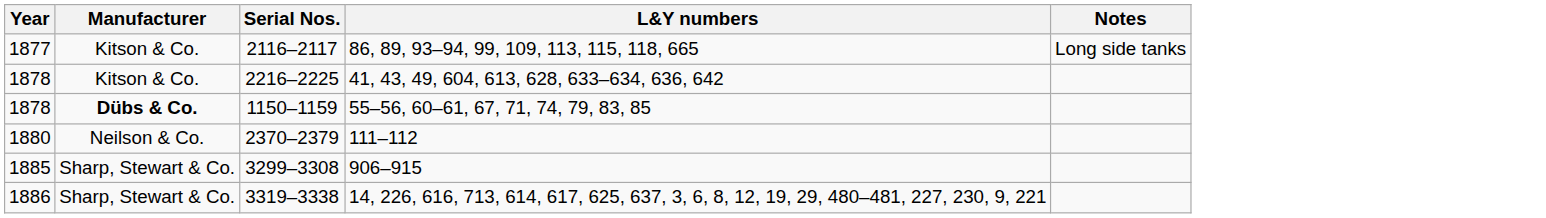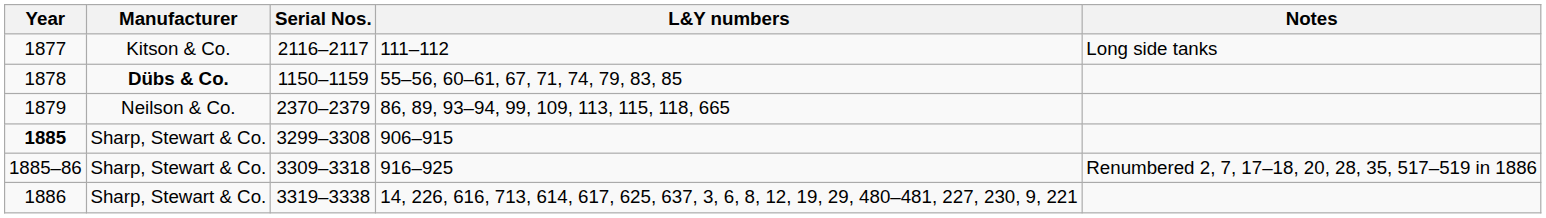 <table class=wikitable style=text-align:center>
 <tr>
 <th>Year</th>
 <th>Manufacturer</th>
 <th>Serial Nos.</th>
 <th>L&Y numbers</th>
 <th>Notes</th>
 </tr>
 <tr>
 <td>1877</td>
 <td>Kitson & Co.</td>
 <td>2116–2117</td>
-<td align=left>86, 89, 93–94, 99, 109, 113, 115, 118, 665</td>
+<td align=left>111–112</td>
 <td align=left>Long side tanks</td>
-</tr>
-<tr>
-<td>1878</td>
-<td>Kitson & Co.</td>
-<td>2216–2225</td>
-<td align=left>41, 43, 49, 604, 613, 628, 633–634, 636, 642</td>
-<td align=left></td>
 </tr>
 <tr>
 <td>1878</td>
 <td><strong>Dübs & Co.</strong></td>
 <td>1150–1159</td>
 <td align=left>55–56, 60–61, 67, 71, 74, 79, 83, 85</td>
 <td align=left></td>
 </tr>
 <tr>
-<td>1880</td>
+<td>1879</td>
 <td>Neilson & Co.</td>
 <td>2370–2379</td>
-<td align=left>111–112</td>
+<td align=left>86, 89, 93–94, 99, 109, 113, 115, 118, 665</td>
 <td align=left></td>
 </tr>
 <tr>
-<td>1885</td>
+<td><strong>1885</strong></td>
 <td>Sharp, Stewart & Co.</td>
 <td>3299–3308</td>
 <td align=left>906–915</td>
 <td align=left></td>
+</tr>
+<tr>
+<td>1885–86</td>
+<td>Sharp, Stewart & Co.</td>
+<td>3309–3318</td>
+<td align=left>916–925</td>
+<td align=left>Renumbered 2, 7, 17–18, 20, 28, 35, 517–519 in 1886</td>
 </tr>
 <tr>
 <td>1886</td>
 <td>Sharp, Stewart & Co.</td>
 <td>3319–3338</td>
 <td align=left>14, 226, 616, 713, 614, 617, 625, 637, 3, 6, 8, 12, 19, 29, 480–481, 227, 230, 9, 221</td>
 <td align=left></td>
 </tr>
 </table>
